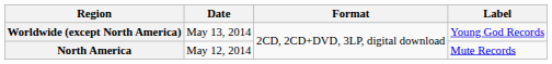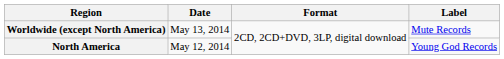 <table class="wikitable plainrowheaders">
 <tr>
 <th scope="col">Region</th>
 <th scope="col">Date</th>
 <th scope="col">Format</th>
 <th scope="col">Label</th>
 </tr>
 <tr>
 <th scope="row">Worldwide (except North America)</th>
 <td>May 13, 2014</td>
 <td rowspan="2">2CD, 2CD+DVD, 3LP, digital download</td>
-<td><a href='#'>Young God Records</a></td>
+<td><a href='#'>Mute Records</a></td>
 </tr>
 <tr>
 <th scope="row">North America</th>
 <td>May 12, 2014</td>
-<td><a href='#'>Mute Records</a></td>
+<td><a href='#'>Young God Records</a></td>
 </tr>
 </table>
